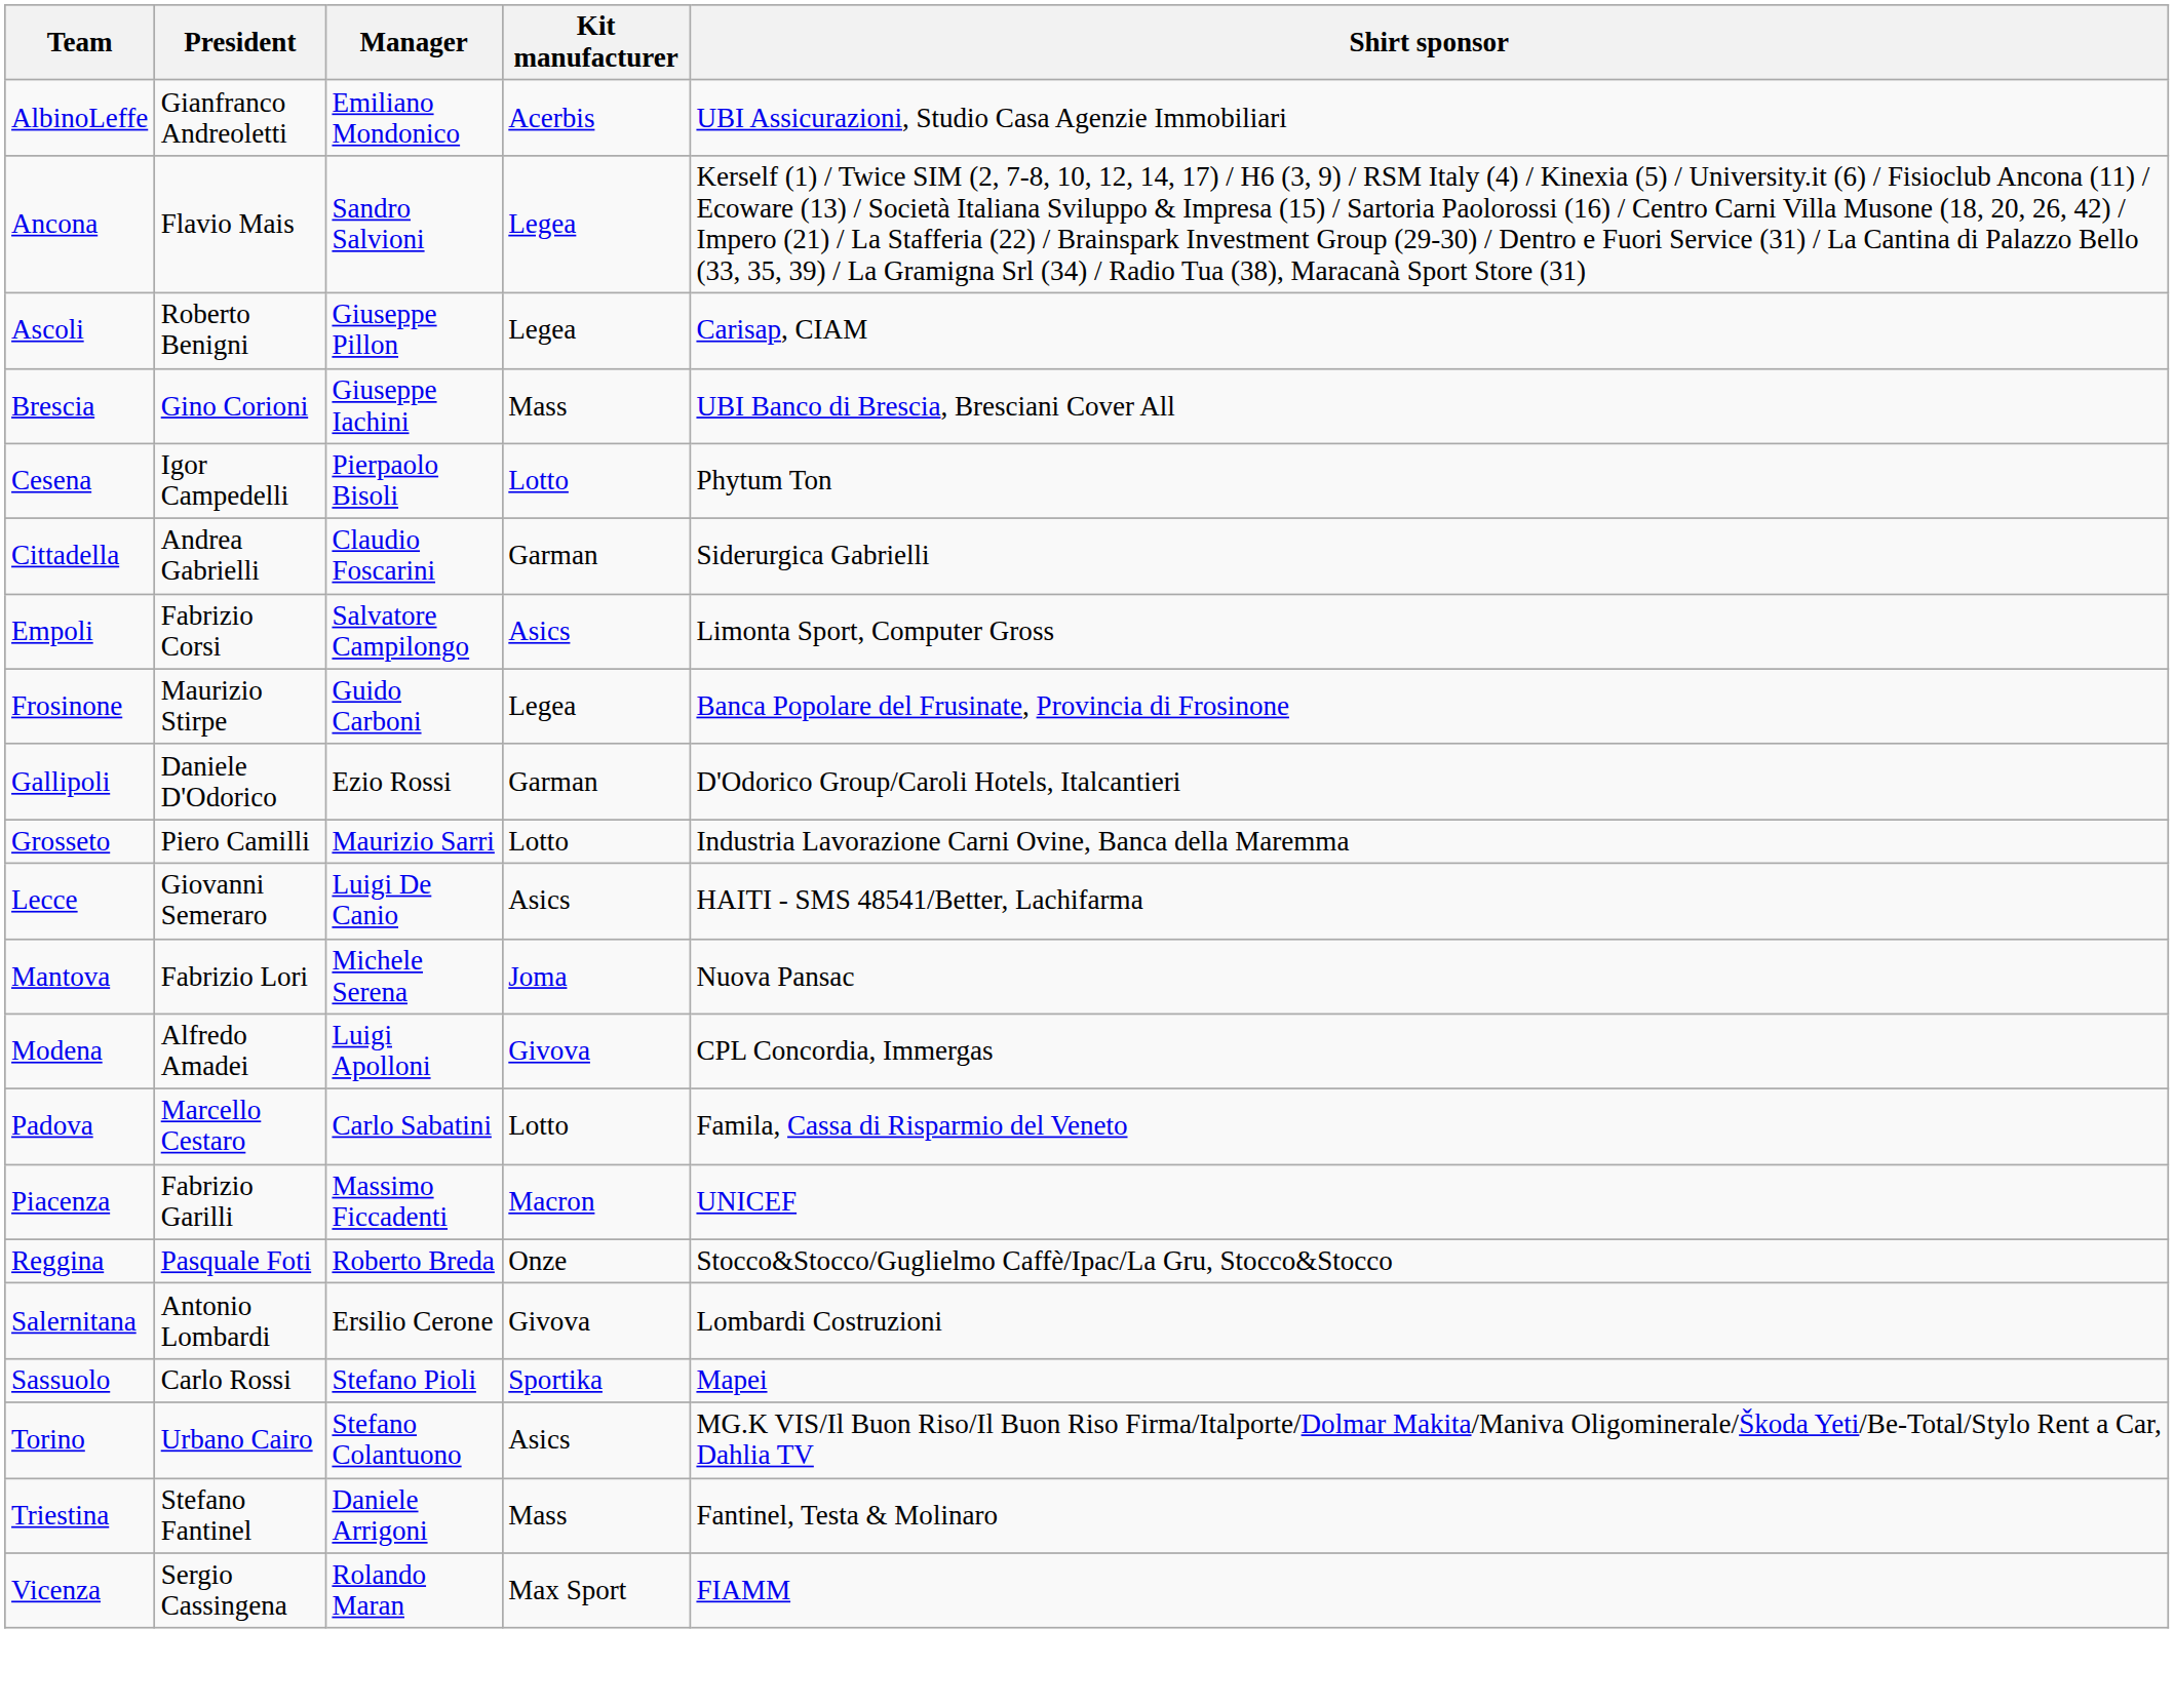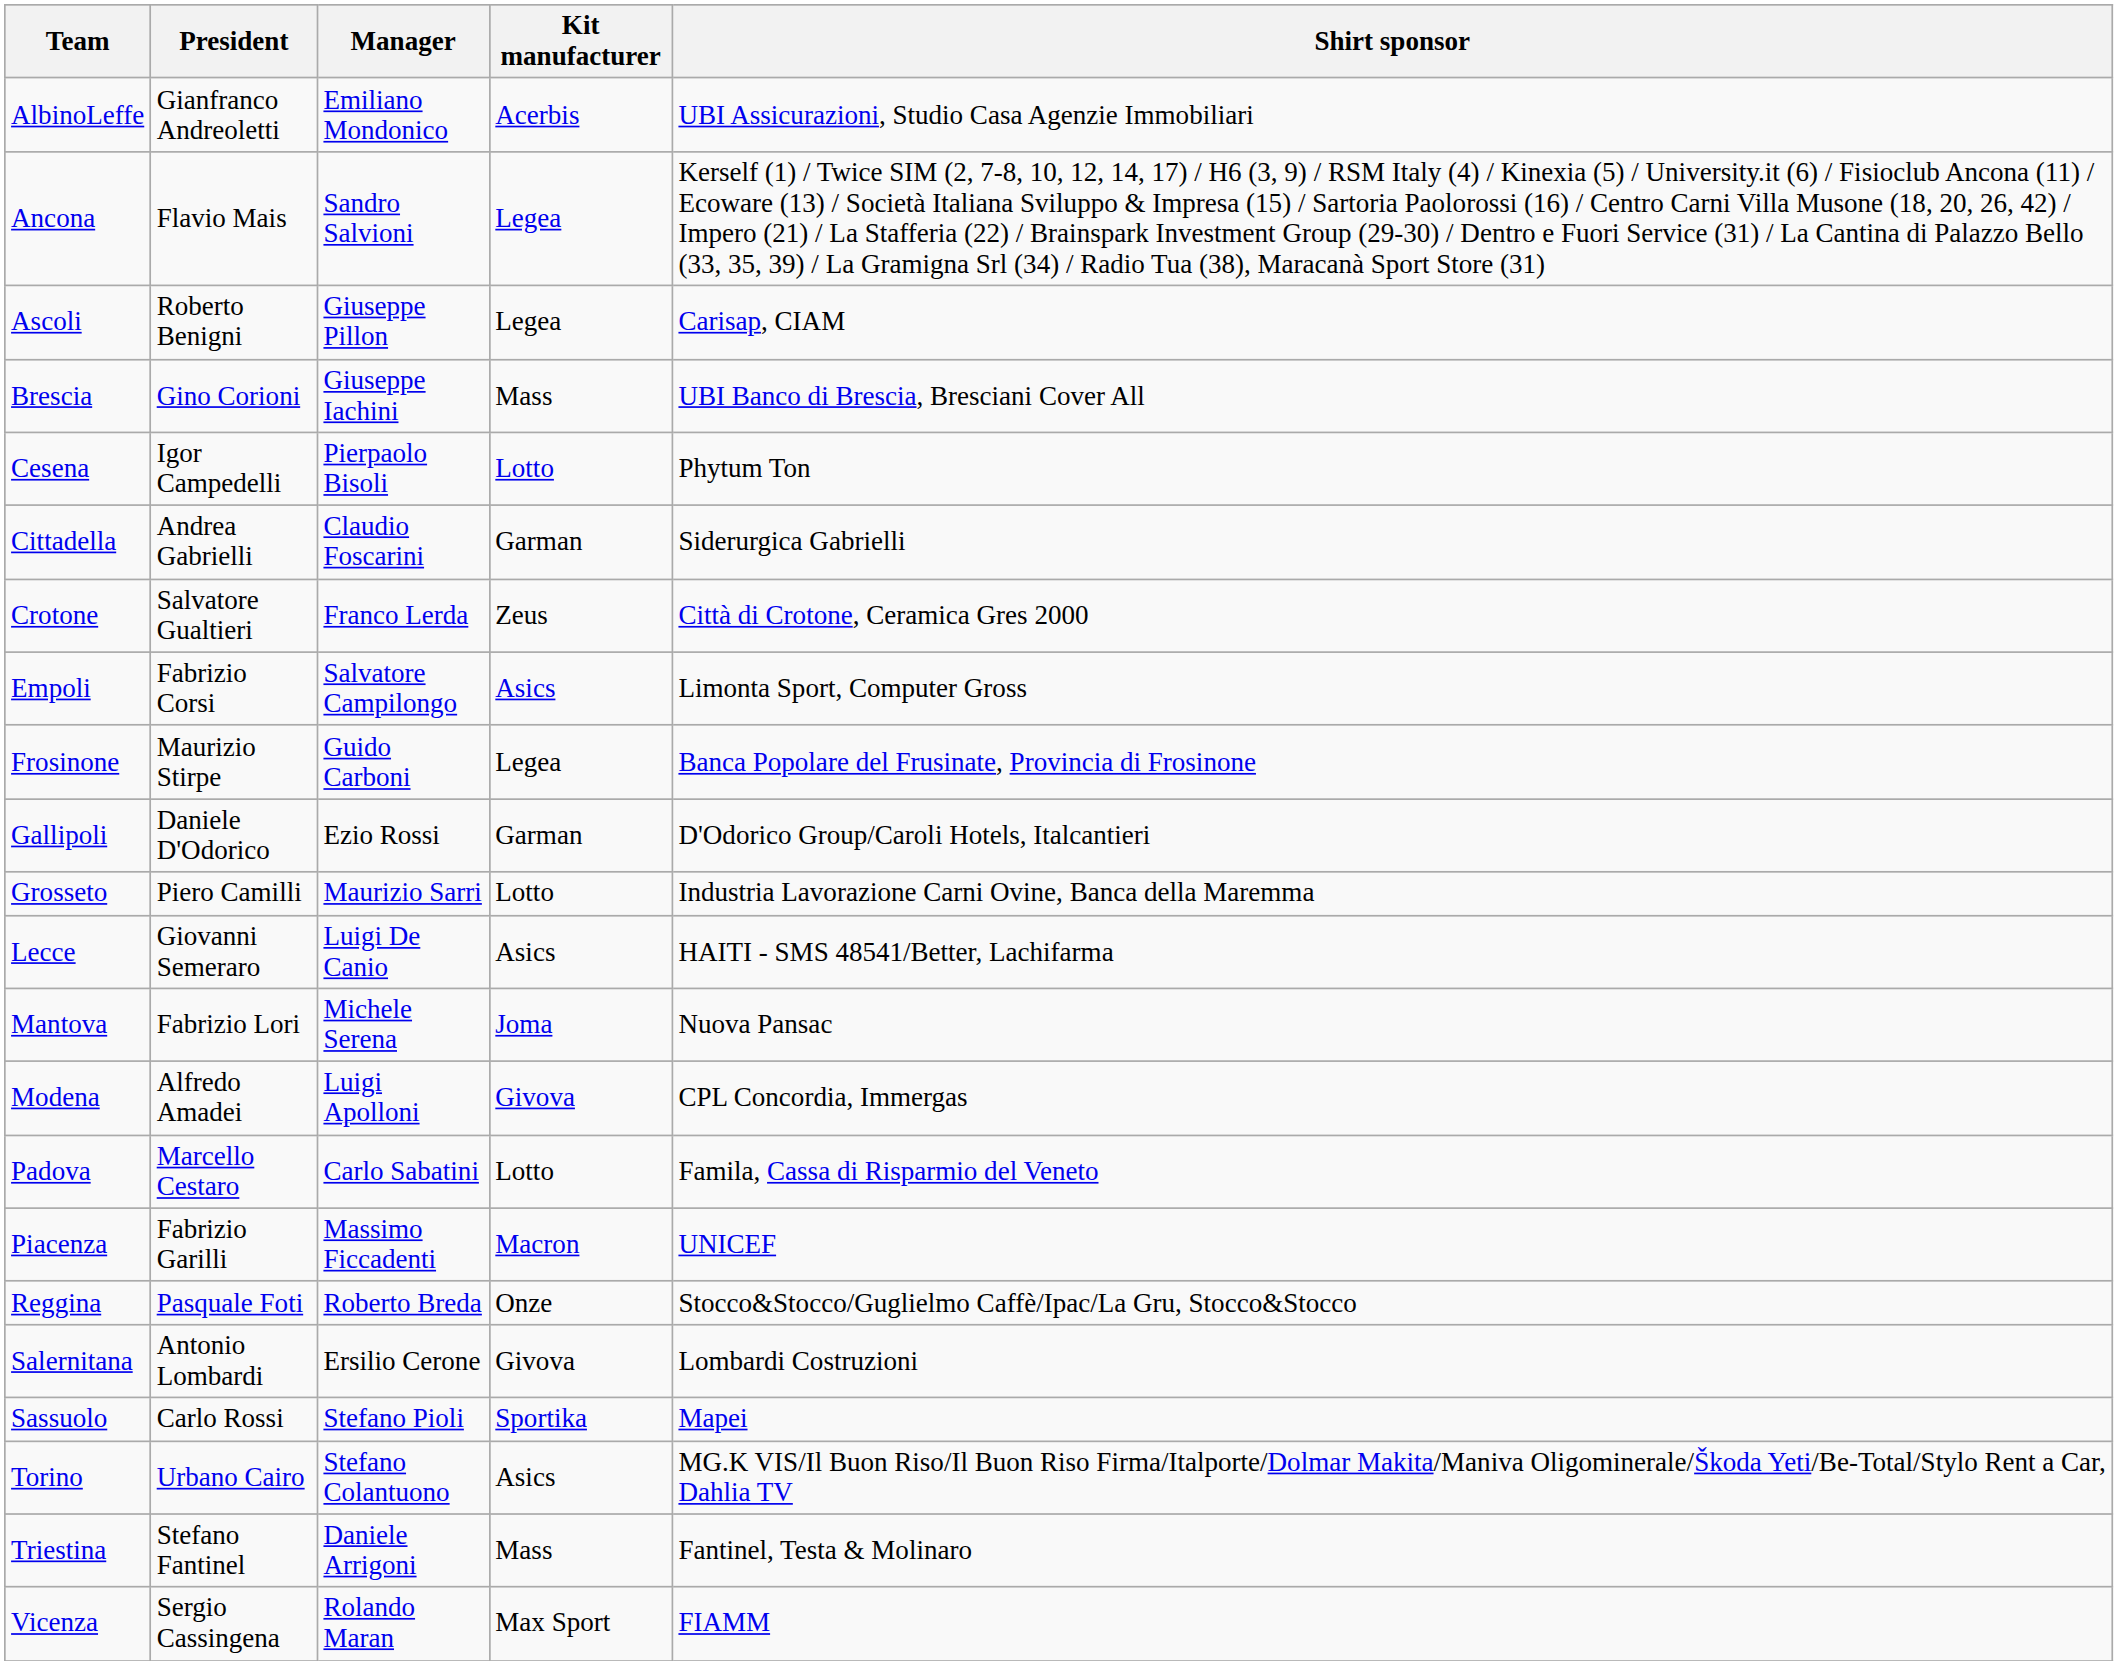 <table class="wikitable sortable">
 <tr>
 <th>Team</th>
 <th>President</th>
 <th>Manager</th>
 <th>Kit manufacturer</th>
 <th>Shirt sponsor</th>
 </tr>
 <tr>
 <td><a href='#'>AlbinoLeffe</a></td>
 <td> Gianfranco Andreoletti</td>
 <td> <a href='#'>Emiliano Mondonico</a></td>
 <td><a href='#'>Acerbis</a></td>
 <td><a href='#'>UBI Assicurazioni</a>, Studio Casa Agenzie Immobiliari</td>
 </tr>
 <tr>
 <td><a href='#'>Ancona</a></td>
 <td> Flavio Mais</td>
 <td> <a href='#'>Sandro Salvioni</a></td>
 <td><a href='#'>Legea</a></td>
 <td>Kerself (1) / Twice SIM (2, 7-8, 10, 12, 14, 17) / H6 (3, 9) / RSM Italy (4) / Kinexia (5) / University.it (6) / Fisioclub Ancona (11) / Ecoware (13) / Società Italiana Sviluppo & Impresa (15) / Sartoria Paolorossi (16) / Centro Carni Villa Musone (18, 20, 26, 42) / Impero (21) / La Stafferia (22) / Brainspark Investment Group (29-30) / Dentro e Fuori Service (31) / La Cantina di Palazzo Bello (33, 35, 39) / La Gramigna Srl (34) / Radio Tua (38), Maracanà Sport Store (31)</td>
 </tr>
 <tr>
 <td><a href='#'>Ascoli</a></td>
 <td> Roberto Benigni</td>
 <td> <a href='#'>Giuseppe Pillon</a></td>
 <td>Legea</td>
 <td><a href='#'>Carisap</a>, CIAM</td>
 </tr>
 <tr>
 <td><a href='#'>Brescia</a></td>
 <td> <a href='#'>Gino Corioni</a></td>
 <td> <a href='#'>Giuseppe Iachini</a></td>
 <td>Mass</td>
 <td><a href='#'>UBI Banco di Brescia</a>, Bresciani Cover All</td>
 </tr>
 <tr>
 <td><a href='#'>Cesena</a></td>
 <td> Igor Campedelli</td>
 <td> <a href='#'>Pierpaolo Bisoli</a></td>
 <td><a href='#'>Lotto</a></td>
 <td>Phytum Ton</td>
 </tr>
 <tr>
 <td><a href='#'>Cittadella</a></td>
 <td> Andrea Gabrielli</td>
 <td> <a href='#'>Claudio Foscarini</a></td>
 <td>Garman</td>
 <td>Siderurgica Gabrielli</td>
+</tr>
+<tr>
+<td><a href='#'>Crotone</a></td>
+<td> Salvatore Gualtieri</td>
+<td> <a href='#'>Franco Lerda</a></td>
+<td>Zeus</td>
+<td><a href='#'>Città di Crotone</a>, Ceramica Gres 2000</td>
 </tr>
 <tr>
 <td><a href='#'>Empoli</a></td>
 <td> Fabrizio Corsi</td>
 <td> <a href='#'>Salvatore Campilongo</a></td>
 <td><a href='#'>Asics</a></td>
 <td>Limonta Sport, Computer Gross</td>
 </tr>
 <tr>
 <td><a href='#'>Frosinone</a></td>
 <td> Maurizio Stirpe</td>
 <td> <a href='#'>Guido Carboni</a></td>
 <td>Legea</td>
 <td><a href='#'>Banca Popolare del Frusinate</a>, <a href='#'>Provincia di Frosinone</a></td>
 </tr>
 <tr>
 <td><a href='#'>Gallipoli</a></td>
 <td> Daniele D'Odorico</td>
 <td> Ezio Rossi</td>
 <td>Garman</td>
 <td>D'Odorico Group/Caroli Hotels, Italcantieri</td>
 </tr>
 <tr>
 <td><a href='#'>Grosseto</a></td>
 <td> Piero Camilli</td>
 <td> <a href='#'>Maurizio Sarri</a></td>
 <td>Lotto</td>
 <td>Industria Lavorazione Carni Ovine, Banca della Maremma</td>
 </tr>
 <tr>
 <td><a href='#'>Lecce</a></td>
 <td> Giovanni Semeraro</td>
 <td> <a href='#'>Luigi De Canio</a></td>
 <td>Asics</td>
 <td>HAITI - SMS 48541/Better, Lachifarma</td>
 </tr>
 <tr>
 <td><a href='#'>Mantova</a></td>
 <td> Fabrizio Lori</td>
 <td> <a href='#'>Michele Serena</a></td>
 <td><a href='#'>Joma</a></td>
 <td>Nuova Pansac</td>
 </tr>
 <tr>
 <td><a href='#'>Modena</a></td>
 <td> Alfredo Amadei</td>
 <td> <a href='#'>Luigi Apolloni</a></td>
 <td><a href='#'>Givova</a></td>
 <td>CPL Concordia, Immergas</td>
 </tr>
 <tr>
 <td><a href='#'>Padova</a></td>
 <td> <a href='#'>Marcello Cestaro</a></td>
 <td> <a href='#'>Carlo Sabatini</a></td>
 <td>Lotto</td>
 <td>Famila, <a href='#'>Cassa di Risparmio del Veneto</a></td>
 </tr>
 <tr>
 <td><a href='#'>Piacenza</a></td>
 <td> Fabrizio Garilli</td>
 <td> <a href='#'>Massimo Ficcadenti</a></td>
 <td><a href='#'>Macron</a></td>
 <td><a href='#'>UNICEF</a></td>
 </tr>
 <tr>
 <td><a href='#'>Reggina</a></td>
 <td> <a href='#'>Pasquale Foti</a></td>
 <td> <a href='#'>Roberto Breda</a></td>
 <td>Onze</td>
 <td>Stocco&Stocco/Guglielmo Caffè/Ipac/La Gru, Stocco&Stocco</td>
 </tr>
 <tr>
 <td><a href='#'>Salernitana</a></td>
 <td> Antonio Lombardi</td>
 <td> Ersilio Cerone</td>
 <td>Givova</td>
 <td>Lombardi Costruzioni</td>
 </tr>
 <tr>
 <td><a href='#'>Sassuolo</a></td>
 <td> Carlo Rossi</td>
 <td> <a href='#'>Stefano Pioli</a></td>
 <td><a href='#'>Sportika</a></td>
 <td><a href='#'>Mapei</a></td>
 </tr>
 <tr>
 <td><a href='#'>Torino</a></td>
 <td> <a href='#'>Urbano Cairo</a></td>
 <td> <a href='#'>Stefano Colantuono</a></td>
 <td>Asics</td>
 <td>MG.K VIS/Il Buon Riso/Il Buon Riso Firma/Italporte/<a href='#'>Dolmar Makita</a>/Maniva Oligominerale/<a href='#'>Škoda Yeti</a>/Be-Total/Stylo Rent a Car, <a href='#'>Dahlia TV</a></td>
 </tr>
 <tr>
 <td><a href='#'>Triestina</a></td>
 <td> Stefano Fantinel</td>
 <td> <a href='#'>Daniele Arrigoni</a></td>
 <td>Mass</td>
 <td>Fantinel, Testa & Molinaro</td>
 </tr>
 <tr>
 <td><a href='#'>Vicenza</a></td>
 <td>  Sergio Cassingena</td>
 <td> <a href='#'>Rolando Maran</a></td>
 <td>Max Sport</td>
 <td><a href='#'>FIAMM</a></td>
 </tr>
 </table>
